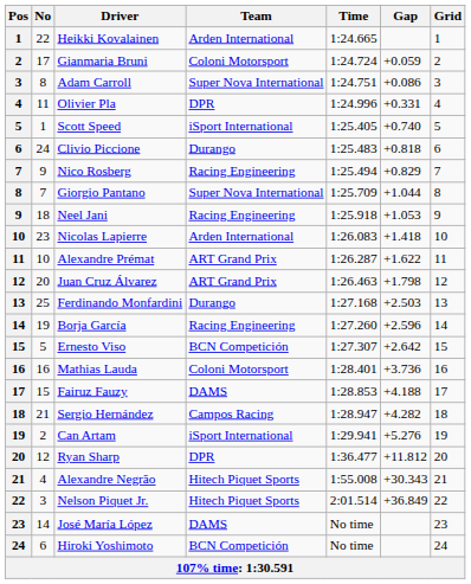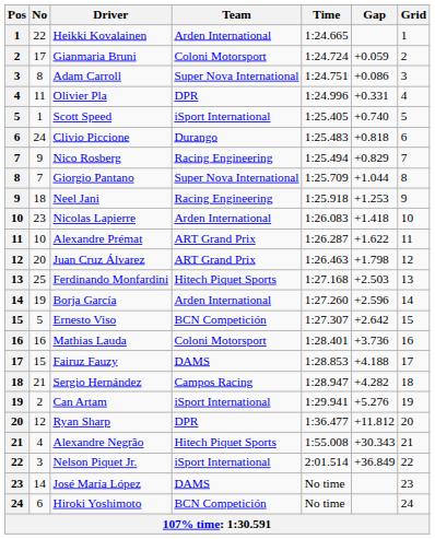 <table class="wikitable" style="font-size: 85%">
 <tr>
 <th>Pos</th>
 <th>No</th>
 <th>Driver</th>
 <th>Team</th>
 <th>Time</th>
 <th>Gap</th>
 <th>Grid</th>
 </tr>
 <tr>
 <th>1</th>
 <td align="center">22</td>
 <td> <a href='#'>Heikki Kovalainen</a></td>
 <td><a href='#'>Arden International</a></td>
 <td>1:24.665</td>
 <td></td>
 <td>1</td>
 </tr>
 <tr>
 <th>2</th>
 <td align="center">17</td>
 <td> <a href='#'>Gianmaria Bruni</a></td>
 <td><a href='#'>Coloni Motorsport</a></td>
 <td>1:24.724</td>
 <td>+0.059</td>
 <td>2</td>
 </tr>
 <tr>
 <th>3</th>
 <td align="center">8</td>
 <td> <a href='#'>Adam Carroll</a></td>
 <td><a href='#'>Super Nova International</a></td>
 <td>1:24.751</td>
 <td>+0.086</td>
 <td>3</td>
 </tr>
 <tr>
 <th>4</th>
 <td align="center">11</td>
 <td> <a href='#'>Olivier Pla</a></td>
 <td><a href='#'>DPR</a></td>
 <td>1:24.996</td>
 <td>+0.331</td>
 <td>4</td>
 </tr>
 <tr>
 <th>5</th>
 <td align="center">1</td>
 <td> <a href='#'>Scott Speed</a></td>
 <td><a href='#'>iSport International</a></td>
 <td>1:25.405</td>
 <td>+0.740</td>
 <td>5</td>
 </tr>
 <tr>
 <th>6</th>
 <td align="center">24</td>
 <td> <a href='#'>Clivio Piccione</a></td>
 <td><a href='#'>Durango</a></td>
 <td>1:25.483</td>
 <td>+0.818</td>
 <td>6</td>
 </tr>
 <tr>
 <th>7</th>
 <td align="center">9</td>
 <td> <a href='#'>Nico Rosberg</a></td>
 <td><a href='#'>Racing Engineering</a></td>
 <td>1:25.494</td>
 <td>+0.829</td>
 <td>7</td>
 </tr>
 <tr>
 <th>8</th>
 <td align="center">7</td>
 <td> <a href='#'>Giorgio Pantano</a></td>
 <td><a href='#'>Super Nova International</a></td>
 <td>1:25.709</td>
 <td>+1.044</td>
 <td>8</td>
 </tr>
 <tr>
 <th>9</th>
 <td align="center">18</td>
 <td> <a href='#'>Neel Jani</a></td>
 <td><a href='#'>Racing Engineering</a></td>
 <td>1:25.918</td>
-<td>+1.053</td>
+<td>+1.253</td>
 <td>9</td>
 </tr>
 <tr>
 <th>10</th>
 <td align="center">23</td>
 <td> <a href='#'>Nicolas Lapierre</a></td>
 <td><a href='#'>Arden International</a></td>
 <td>1:26.083</td>
 <td>+1.418</td>
 <td>10</td>
 </tr>
 <tr>
 <th>11</th>
 <td align="center">10</td>
 <td> <a href='#'>Alexandre Prémat</a></td>
 <td><a href='#'>ART Grand Prix</a></td>
 <td>1:26.287</td>
 <td>+1.622</td>
 <td>11</td>
 </tr>
 <tr>
 <th>12</th>
 <td align="center">20</td>
 <td> <a href='#'>Juan Cruz Álvarez</a></td>
 <td><a href='#'>ART Grand Prix</a></td>
 <td>1:26.463</td>
 <td>+1.798</td>
 <td>12</td>
 </tr>
 <tr>
 <th>13</th>
 <td align="center">25</td>
 <td> <a href='#'>Ferdinando Monfardini</a></td>
-<td><a href='#'>Durango</a></td>
+<td><a href='#'>Hitech Piquet Sports</a></td>
 <td>1:27.168</td>
 <td>+2.503</td>
 <td>13</td>
 </tr>
 <tr>
 <th>14</th>
 <td align="center">19</td>
 <td> <a href='#'>Borja García</a></td>
-<td><a href='#'>Racing Engineering</a></td>
+<td><a href='#'>Arden International</a></td>
 <td>1:27.260</td>
 <td>+2.596</td>
 <td>14</td>
 </tr>
 <tr>
 <th>15</th>
 <td align="center">5</td>
 <td> <a href='#'>Ernesto Viso</a></td>
 <td><a href='#'>BCN Competición</a></td>
 <td>1:27.307</td>
 <td>+2.642</td>
 <td>15</td>
 </tr>
 <tr>
 <th>16</th>
 <td align="center">16</td>
 <td> <a href='#'>Mathias Lauda</a></td>
 <td><a href='#'>Coloni Motorsport</a></td>
 <td>1:28.401</td>
 <td>+3.736</td>
 <td>16</td>
 </tr>
 <tr>
 <th>17</th>
 <td align="center">15</td>
 <td> <a href='#'>Fairuz Fauzy</a></td>
 <td><a href='#'>DAMS</a></td>
 <td>1:28.853</td>
 <td>+4.188</td>
 <td>17</td>
 </tr>
 <tr>
 <th>18</th>
 <td align="center">21</td>
 <td> <a href='#'>Sergio Hernández</a></td>
 <td><a href='#'>Campos Racing</a></td>
 <td>1:28.947</td>
 <td>+4.282</td>
 <td>18</td>
 </tr>
 <tr>
 <th>19</th>
 <td align="center">2</td>
 <td> <a href='#'>Can Artam</a></td>
 <td><a href='#'>iSport International</a></td>
 <td>1:29.941</td>
 <td>+5.276</td>
 <td>19</td>
 </tr>
 <tr>
 <th>20</th>
 <td align="center">12</td>
 <td> <a href='#'>Ryan Sharp</a></td>
 <td><a href='#'>DPR</a></td>
 <td>1:36.477</td>
 <td>+11.812</td>
 <td>20</td>
 </tr>
 <tr>
 <th>21</th>
 <td align="center">4</td>
 <td> <a href='#'>Alexandre Negrão</a></td>
 <td><a href='#'>Hitech Piquet Sports</a></td>
 <td>1:55.008</td>
 <td>+30.343</td>
 <td>21</td>
 </tr>
 <tr>
 <th>22</th>
 <td align="center">3</td>
 <td> <a href='#'>Nelson Piquet Jr.</a></td>
-<td><a href='#'>Hitech Piquet Sports</a></td>
+<td><a href='#'>iSport International</a></td>
 <td>2:01.514</td>
 <td>+36.849</td>
 <td>22</td>
 </tr>
 <tr>
 <th>23</th>
 <td align="center">14</td>
 <td> <a href='#'>José María López</a></td>
 <td><a href='#'>DAMS</a></td>
 <td>No time</td>
 <td></td>
 <td>23</td>
 </tr>
 <tr>
 <th>24</th>
 <td align="center">6</td>
 <td> <a href='#'>Hiroki Yoshimoto</a></td>
 <td><a href='#'>BCN Competición</a></td>
 <td>No time</td>
 <td></td>
 <td>24</td>
 </tr>
 <tr>
 <th colspan="7"><a href='#'>107% time</a>: 1:30.591</th>
 </tr>
 </table>
